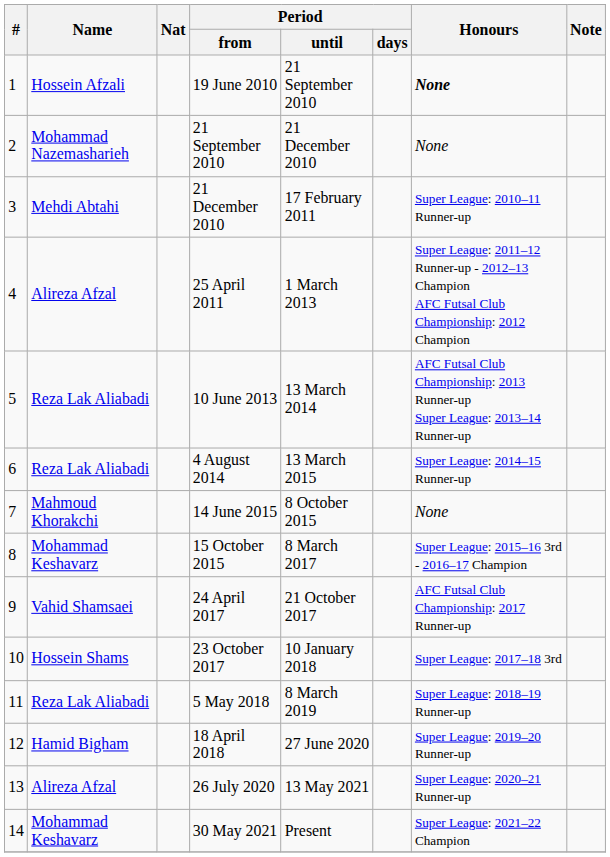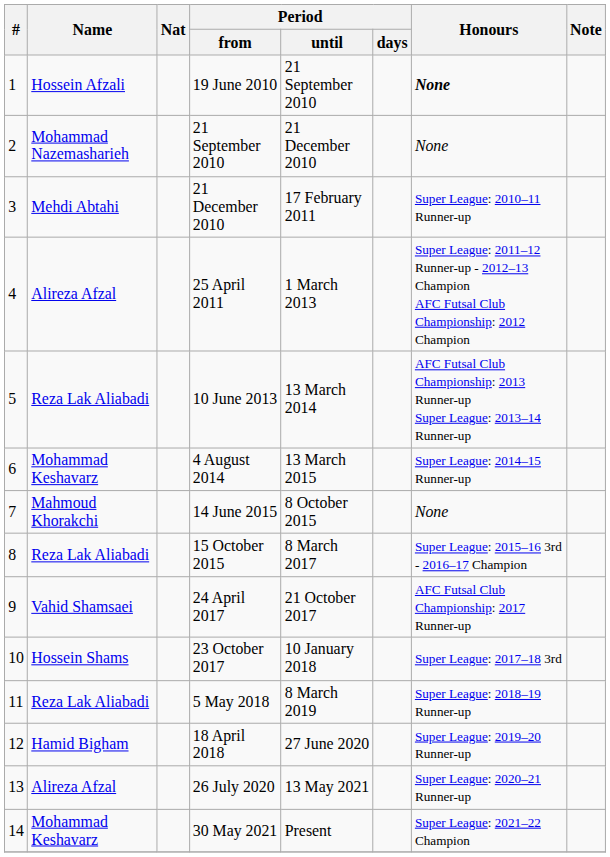 <table class="wikitable">
 <tr>
 <th rowspan="2">#</th>
 <th rowspan="2">Name</th>
 <th rowspan="2">Nat</th>
 <th colspan="3">Period</th>
 <th rowspan="2">Honours</th>
 <th rowspan="2">Note</th>
 </tr>
 <tr>
 <th>from</th>
 <th>until</th>
 <th>days</th>
 </tr>
 <tr>
 <td>1</td>
 <td><a href='#'>Hossein Afzali</a></td>
 <td></td>
 <td>19 June 2010</td>
 <td>21 September 2010</td>
 <td></td>
 <td><strong><em>None</em></strong></td>
 <td></td>
 </tr>
 <tr>
 <td>2</td>
 <td><a href='#'>Mohammad Nazemasharieh</a></td>
 <td></td>
 <td>21 September 2010</td>
 <td>21 December 2010</td>
 <td></td>
 <td><em>None</em></td>
 <td></td>
 </tr>
 <tr>
 <td>3</td>
 <td><a href='#'>Mehdi Abtahi</a></td>
 <td></td>
 <td>21 December 2010</td>
 <td>17 February 2011</td>
 <td></td>
 <td><small><a href='#'>Super League</a>: <a href='#'>2010–11</a> Runner-up</small></td>
 <td></td>
 </tr>
 <tr>
 <td>4</td>
 <td><a href='#'>Alireza Afzal</a></td>
 <td></td>
 <td>25 April 2011</td>
 <td>1 March 2013</td>
 <td></td>
 <td><small><a href='#'>Super League</a>: <a href='#'>2011–12</a> Runner-up - <a href='#'>2012–13</a> Champion <br> <a href='#'>AFC Futsal Club Championship</a>: <a href='#'>2012</a> Champion</small></td>
 <td></td>
 </tr>
 <tr>
 <td>5</td>
 <td><a href='#'>Reza Lak Aliabadi</a></td>
 <td></td>
 <td>10 June 2013</td>
 <td>13 March 2014</td>
 <td></td>
 <td><small><a href='#'>AFC Futsal Club Championship</a>: <a href='#'>2013</a> Runner-up <br> <a href='#'>Super League</a>: <a href='#'>2013–14</a> Runner-up</small></td>
 <td></td>
 </tr>
 <tr>
 <td>6</td>
-<td><a href='#'>Reza Lak Aliabadi</a></td>
+<td><a href='#'>Mohammad Keshavarz</a></td>
 <td></td>
 <td>4 August 2014</td>
 <td>13 March 2015</td>
 <td></td>
 <td><small><a href='#'>Super League</a>: <a href='#'>2014–15</a> Runner-up</small></td>
 <td></td>
 </tr>
 <tr>
 <td>7</td>
 <td><a href='#'>Mahmoud Khorakchi</a></td>
 <td></td>
 <td>14 June 2015</td>
 <td>8 October 2015</td>
 <td></td>
 <td><em>None</em></td>
 <td></td>
 </tr>
 <tr>
 <td>8</td>
-<td><a href='#'>Mohammad Keshavarz</a></td>
+<td><a href='#'>Reza Lak Aliabadi</a></td>
 <td></td>
 <td>15 October 2015</td>
 <td>8 March 2017</td>
 <td></td>
 <td><small><a href='#'>Super League</a>: <a href='#'>2015–16</a> 3rd - <a href='#'>2016–17</a> Champion</small></td>
 <td></td>
 </tr>
 <tr>
 <td>9</td>
 <td><a href='#'>Vahid Shamsaei</a></td>
 <td></td>
 <td>24 April 2017</td>
 <td>21 October 2017</td>
 <td></td>
 <td><small><a href='#'>AFC Futsal Club Championship</a>: <a href='#'>2017</a> Runner-up</small></td>
 <td></td>
 </tr>
 <tr>
 <td>10</td>
 <td><a href='#'>Hossein Shams</a></td>
 <td></td>
 <td>23 October 2017</td>
 <td>10 January 2018</td>
 <td></td>
 <td><small><a href='#'>Super League</a>: <a href='#'>2017–18</a> 3rd</small></td>
 <td></td>
 </tr>
 <tr>
 <td>11</td>
 <td><a href='#'>Reza Lak Aliabadi</a></td>
 <td></td>
 <td>5 May 2018</td>
 <td>8 March 2019</td>
 <td></td>
 <td><small><a href='#'>Super League</a>: <a href='#'>2018–19</a> Runner-up</small></td>
 <td></td>
 </tr>
 <tr>
 <td>12</td>
 <td><a href='#'>Hamid Bigham</a></td>
 <td></td>
 <td>18 April 2018</td>
 <td>27 June 2020</td>
 <td></td>
 <td><small><a href='#'>Super League</a>: <a href='#'>2019–20</a> Runner-up</small></td>
 <td></td>
 </tr>
 <tr>
 <td>13</td>
 <td><a href='#'>Alireza Afzal</a></td>
 <td></td>
 <td>26 July 2020</td>
 <td>13 May 2021</td>
 <td></td>
 <td><small><a href='#'>Super League</a>: <a href='#'>2020–21</a> Runner-up</small></td>
 <td></td>
 </tr>
 <tr>
 <td>14</td>
 <td><a href='#'>Mohammad Keshavarz</a></td>
 <td></td>
 <td>30 May 2021</td>
 <td>Present</td>
 <td></td>
 <td><small><a href='#'>Super League</a>: <a href='#'>2021–22</a> Champion</small></td>
 <td></td>
 </tr>
 <tr>
 </tr>
 </table>
